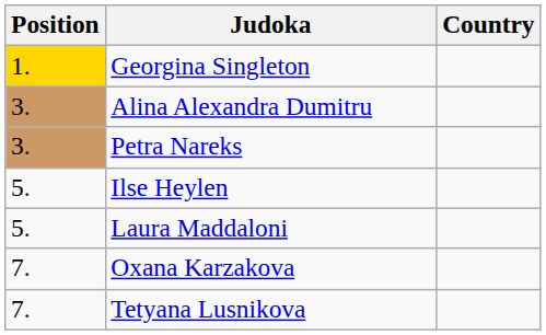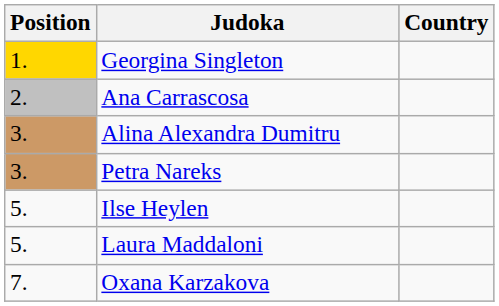 <table class=wikitable>
 <tr>
 <th width=10>Position</th>
 <th width=200>Judoka</th>
 <th width=10>Country</th>
 </tr>
 <tr>
 <td bgcolor=gold>1.</td>
 <td><a href='#'>Georgina Singleton</a></td>
+<td></td>
+</tr>
+<tr>
+<td bgcolor="silver">2.</td>
+<td><a href='#'>Ana Carrascosa</a></td>
 <td></td>
 </tr>
 <tr>
 <td bgcolor="CC9966">3.</td>
 <td><a href='#'>Alina Alexandra Dumitru</a></td>
 <td></td>
 </tr>
 <tr>
 <td bgcolor="CC9966">3.</td>
 <td><a href='#'>Petra Nareks</a></td>
 <td></td>
 </tr>
 <tr>
 <td>5.</td>
 <td><a href='#'>Ilse Heylen</a></td>
 <td></td>
 </tr>
 <tr>
 <td>5.</td>
 <td><a href='#'>Laura Maddaloni</a></td>
 <td></td>
 </tr>
 <tr>
 <td>7.</td>
 <td><a href='#'>Oxana Karzakova</a></td>
 <td></td>
 </tr>
-<tr>
-<td>7.</td>
-<td><a href='#'>Tetyana Lusnikova</a></td>
-<td></td>
-</tr>
 </table>
